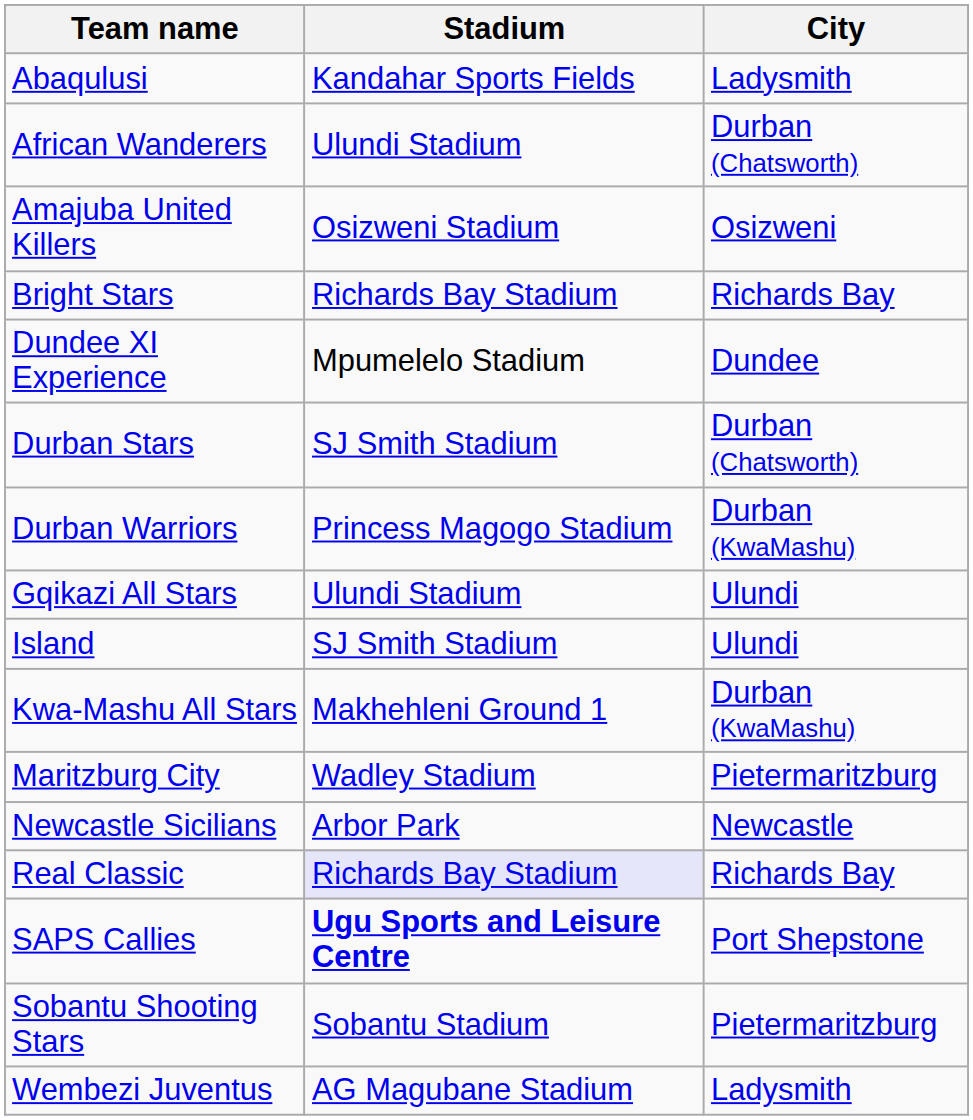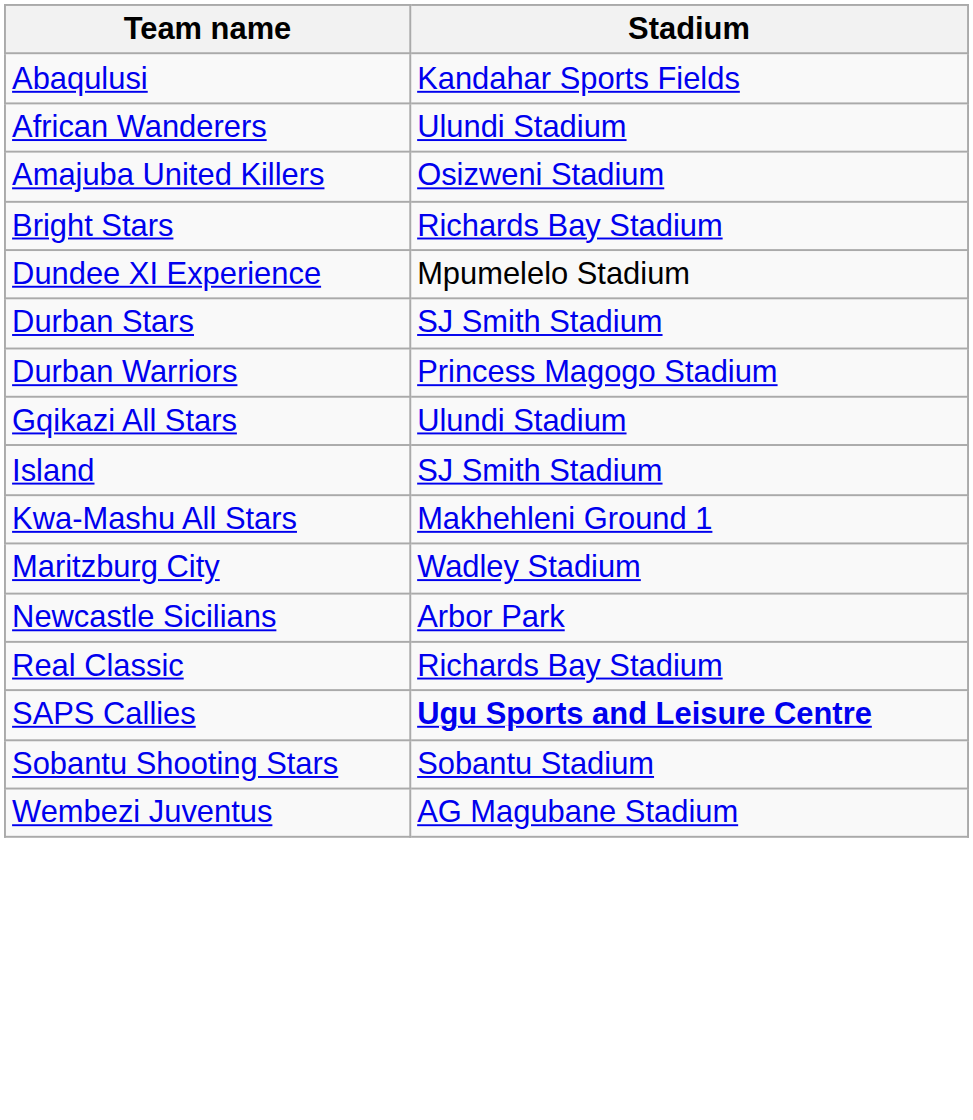 <table class="wikitable sortable" style="width:500px;">
 <tr>
 <th>Team name</th>
 <th>Stadium</th>
-<th>City</th>
 </tr>
 <tr>
 <td><a href='#'>Abaqulusi</a></td>
 <td><a href='#'>Kandahar Sports Fields</a></td>
-<td><a href='#'>Ladysmith</a></td>
 </tr>
 <tr>
 <td><a href='#'>African Wanderers</a></td>
 <td><a href='#'>Ulundi Stadium</a></td>
-<td><a href='#'>Durban <small>(Chatsworth)</small></a></td>
 </tr>
 <tr>
 <td><a href='#'>Amajuba United Killers</a></td>
 <td><a href='#'>Osizweni Stadium</a></td>
-<td><a href='#'>Osizweni</a></td>
 </tr>
 <tr>
 <td><a href='#'>Bright Stars</a></td>
 <td><a href='#'>Richards Bay Stadium</a></td>
-<td><a href='#'>Richards Bay</a></td>
 </tr>
 <tr>
 <td><a href='#'>Dundee XI Experience</a></td>
 <td>Mpumelelo Stadium</td>
-<td><a href='#'>Dundee</a></td>
 </tr>
 <tr>
 <td><a href='#'>Durban Stars</a></td>
 <td><a href='#'>SJ Smith Stadium</a></td>
-<td><a href='#'>Durban <small>(Chatsworth)</small></a></td>
 </tr>
 <tr>
 <td><a href='#'>Durban Warriors</a></td>
 <td><a href='#'>Princess Magogo Stadium</a></td>
-<td><a href='#'>Durban <small>(KwaMashu)</small></a></td>
 </tr>
 <tr>
 <td><a href='#'>Gqikazi All Stars</a></td>
 <td><a href='#'>Ulundi Stadium</a></td>
-<td><a href='#'>Ulundi</a></td>
 </tr>
 <tr>
 <td><a href='#'>Island</a></td>
 <td><a href='#'>SJ Smith Stadium</a></td>
-<td><a href='#'>Ulundi</a></td>
 </tr>
 <tr>
 <td><a href='#'>Kwa-Mashu All Stars</a></td>
 <td><a href='#'>Makhehleni Ground 1</a></td>
-<td><a href='#'>Durban <small>(KwaMashu)</small></a></td>
 </tr>
 <tr>
 <td><a href='#'>Maritzburg City</a></td>
 <td><a href='#'>Wadley Stadium</a></td>
-<td><a href='#'>Pietermaritzburg</a></td>
 </tr>
 <tr>
 <td><a href='#'>Newcastle Sicilians</a></td>
 <td><a href='#'>Arbor Park</a></td>
-<td><a href='#'>Newcastle</a></td>
 </tr>
 <tr>
 <td><a href='#'>Real Classic</a></td>
-<td style="background: lavender;"><a href='#'>Richards Bay Stadium</a></td>
-<td><a href='#'>Richards Bay</a></td>
+<td><a href='#'>Richards Bay Stadium</a></td>
 </tr>
 <tr>
 <td><a href='#'>SAPS Callies</a></td>
 <td><strong><a href='#'>Ugu Sports and Leisure Centre</a></strong></td>
-<td><a href='#'>Port Shepstone</a></td>
 </tr>
 <tr>
 <td><a href='#'>Sobantu Shooting Stars</a></td>
 <td><a href='#'>Sobantu Stadium</a></td>
-<td><a href='#'>Pietermaritzburg</a></td>
 </tr>
 <tr>
 <td><a href='#'>Wembezi Juventus</a></td>
 <td><a href='#'>AG Magubane Stadium</a></td>
-<td><a href='#'>Ladysmith</a></td>
 </tr>
 </table>
